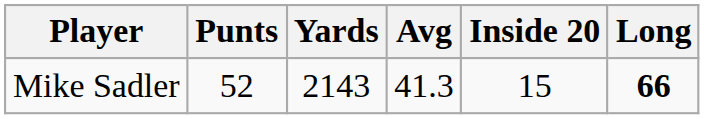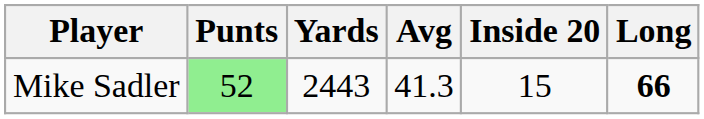 <table class=wikitable style="text-align:center;">
 <tr>
 <th>Player</th>
 <th>Punts</th>
 <th>Yards</th>
 <th>Avg</th>
 <th>Inside 20</th>
 <th>Long</th>
 </tr>
 <tr>
 <td>Mike Sadler</td>
-<td>52</td>
-<td>2143</td>
+<td style="background: lightgreen;">52</td>
+<td>2443</td>
 <td>41.3</td>
 <td>15</td>
 <td><strong>66</strong></td>
 </tr>
 </table>
